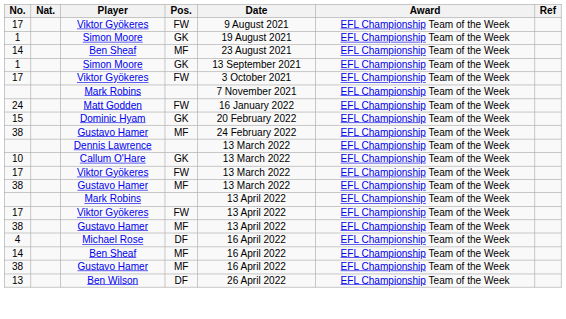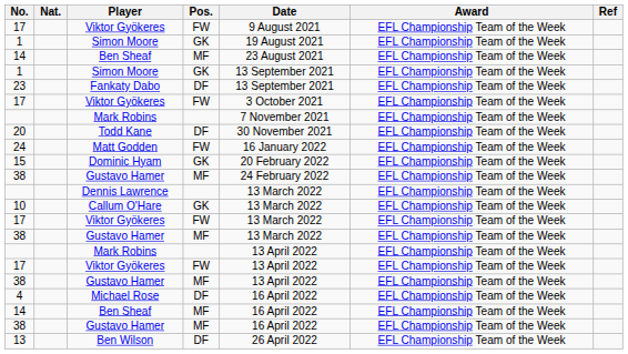 <table class="wikitable sortable alternance" style="font-size:100%; text-align:center; line-height:14px; width:70%;">
 <tr>
 <th>No.</th>
 <th>Nat.</th>
 <th>Player</th>
 <th>Pos.</th>
 <th>Date</th>
 <th>Award</th>
 <th>Ref</th>
 </tr>
 <tr>
 <td>17</td>
 <td></td>
 <td><a href='#'>Viktor Gyökeres</a></td>
 <td>FW</td>
 <td>9 August 2021</td>
 <td><a href='#'>EFL Championship</a> Team of the Week</td>
 <td></td>
 </tr>
 <tr>
 <td>1</td>
 <td></td>
 <td><a href='#'>Simon Moore</a></td>
 <td>GK</td>
 <td>19 August 2021</td>
 <td><a href='#'>EFL Championship</a> Team of the Week</td>
 <td></td>
 </tr>
 <tr>
 <td>14</td>
 <td></td>
 <td><a href='#'>Ben Sheaf</a></td>
 <td>MF</td>
 <td>23 August 2021</td>
 <td><a href='#'>EFL Championship</a> Team of the Week</td>
 <td></td>
 </tr>
 <tr>
 <td>1</td>
 <td></td>
 <td><a href='#'>Simon Moore</a></td>
 <td>GK</td>
 <td>13 September 2021</td>
 <td><a href='#'>EFL Championship</a> Team of the Week</td>
 <td></td>
 </tr>
 <tr>
+<td>23</td>
+<td></td>
+<td><a href='#'>Fankaty Dabo</a></td>
+<td>DF</td>
+<td>13 September 2021</td>
+<td><a href='#'>EFL Championship</a> Team of the Week</td>
+<td></td>
+</tr>
+<tr>
 <td>17</td>
 <td></td>
 <td><a href='#'>Viktor Gyökeres</a></td>
 <td>FW</td>
 <td>3 October 2021</td>
 <td><a href='#'>EFL Championship</a> Team of the Week</td>
 <td></td>
 </tr>
 <tr>
 <td></td>
 <td></td>
 <td><a href='#'>Mark Robins</a></td>
 <td></td>
 <td>7 November 2021</td>
+<td><a href='#'>EFL Championship</a> Team of the Week</td>
+<td></td>
+</tr>
+<tr>
+<td>20</td>
+<td></td>
+<td><a href='#'>Todd Kane</a></td>
+<td>DF</td>
+<td>30 November 2021</td>
 <td><a href='#'>EFL Championship</a> Team of the Week</td>
 <td></td>
 </tr>
 <tr>
 <td>24</td>
 <td></td>
 <td><a href='#'>Matt Godden</a></td>
 <td>FW</td>
 <td>16 January 2022</td>
 <td><a href='#'>EFL Championship</a> Team of the Week</td>
 <td></td>
 </tr>
 <tr>
 <td>15</td>
 <td></td>
 <td><a href='#'>Dominic Hyam</a></td>
 <td>GK</td>
 <td>20 February 2022</td>
 <td><a href='#'>EFL Championship</a> Team of the Week</td>
 <td></td>
 </tr>
 <tr>
 <td>38</td>
 <td></td>
 <td><a href='#'>Gustavo Hamer</a></td>
 <td>MF</td>
 <td>24 February 2022</td>
 <td><a href='#'>EFL Championship</a> Team of the Week</td>
 <td></td>
 </tr>
 <tr>
 <td></td>
 <td></td>
 <td><a href='#'>Dennis Lawrence</a></td>
 <td></td>
 <td>13 March 2022</td>
 <td><a href='#'>EFL Championship</a> Team of the Week</td>
 <td></td>
 </tr>
 <tr>
 <td>10</td>
 <td></td>
 <td><a href='#'>Callum O'Hare</a></td>
 <td>GK</td>
 <td>13 March 2022</td>
 <td><a href='#'>EFL Championship</a> Team of the Week</td>
 <td></td>
 </tr>
 <tr>
 <td>17</td>
 <td></td>
 <td><a href='#'>Viktor Gyökeres</a></td>
 <td>FW</td>
 <td>13 March 2022</td>
 <td><a href='#'>EFL Championship</a> Team of the Week</td>
 <td></td>
 </tr>
 <tr>
 <td>38</td>
 <td></td>
 <td><a href='#'>Gustavo Hamer</a></td>
 <td>MF</td>
 <td>13 March 2022</td>
 <td><a href='#'>EFL Championship</a> Team of the Week</td>
 <td></td>
 </tr>
 <tr>
 <td></td>
 <td></td>
 <td><a href='#'>Mark Robins</a></td>
 <td></td>
 <td>13 April 2022</td>
 <td><a href='#'>EFL Championship</a> Team of the Week</td>
 <td></td>
 </tr>
 <tr>
 <td>17</td>
 <td></td>
 <td><a href='#'>Viktor Gyökeres</a></td>
 <td>FW</td>
 <td>13 April 2022</td>
 <td><a href='#'>EFL Championship</a> Team of the Week</td>
 <td></td>
 </tr>
 <tr>
 <td>38</td>
 <td></td>
 <td><a href='#'>Gustavo Hamer</a></td>
 <td>MF</td>
 <td>13 April 2022</td>
 <td><a href='#'>EFL Championship</a> Team of the Week</td>
 <td></td>
 </tr>
 <tr>
 <td>4</td>
 <td></td>
 <td><a href='#'>Michael Rose</a></td>
 <td>DF</td>
 <td>16 April 2022</td>
 <td><a href='#'>EFL Championship</a> Team of the Week</td>
 <td></td>
 </tr>
 <tr>
 <td>14</td>
 <td></td>
 <td><a href='#'>Ben Sheaf</a></td>
 <td>MF</td>
 <td>16 April 2022</td>
 <td><a href='#'>EFL Championship</a> Team of the Week</td>
 <td></td>
 </tr>
 <tr>
 <td>38</td>
 <td></td>
 <td><a href='#'>Gustavo Hamer</a></td>
 <td>MF</td>
 <td>16 April 2022</td>
 <td><a href='#'>EFL Championship</a> Team of the Week</td>
 <td></td>
 </tr>
 <tr>
 <td>13</td>
 <td></td>
 <td><a href='#'>Ben Wilson</a></td>
 <td>DF</td>
 <td>26 April 2022</td>
 <td><a href='#'>EFL Championship</a> Team of the Week</td>
 <td></td>
 </tr>
 </table>
